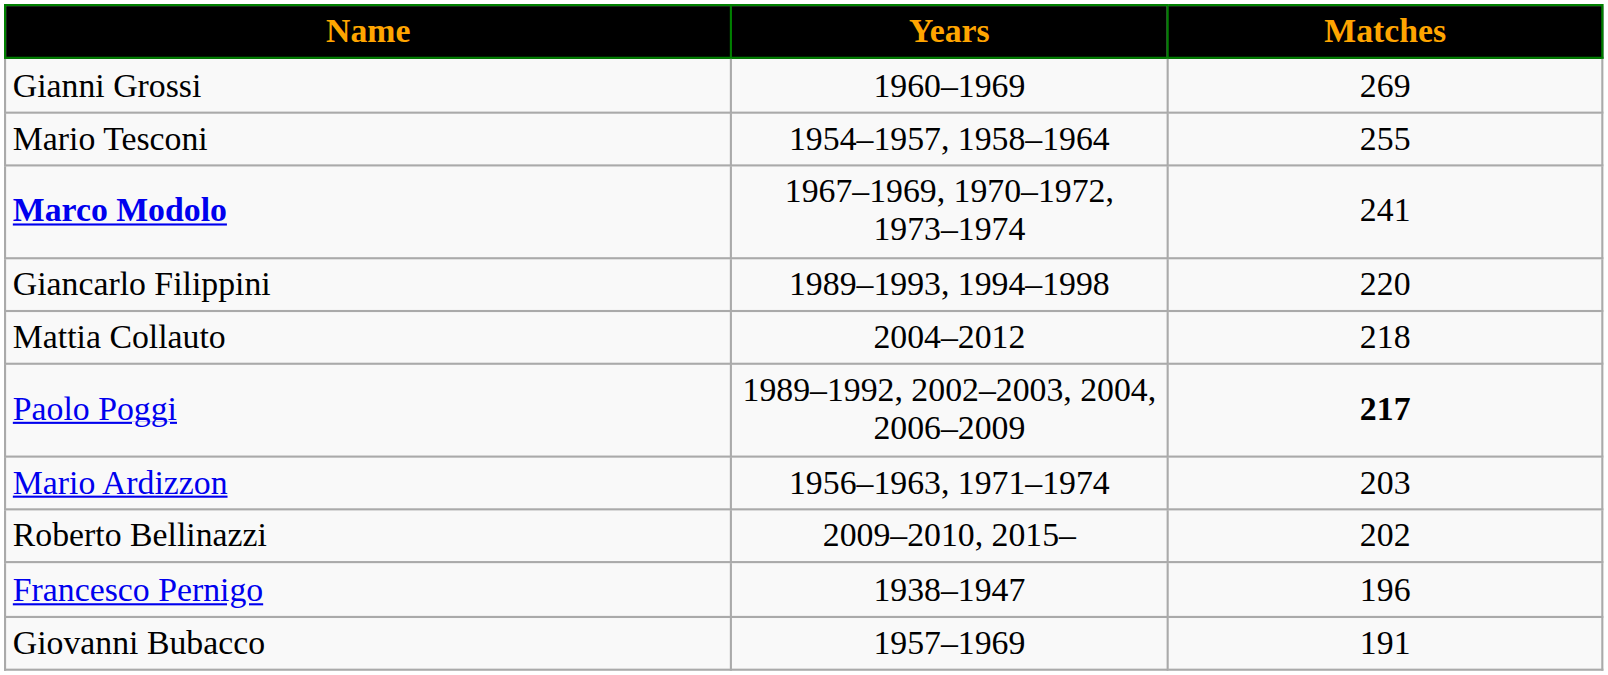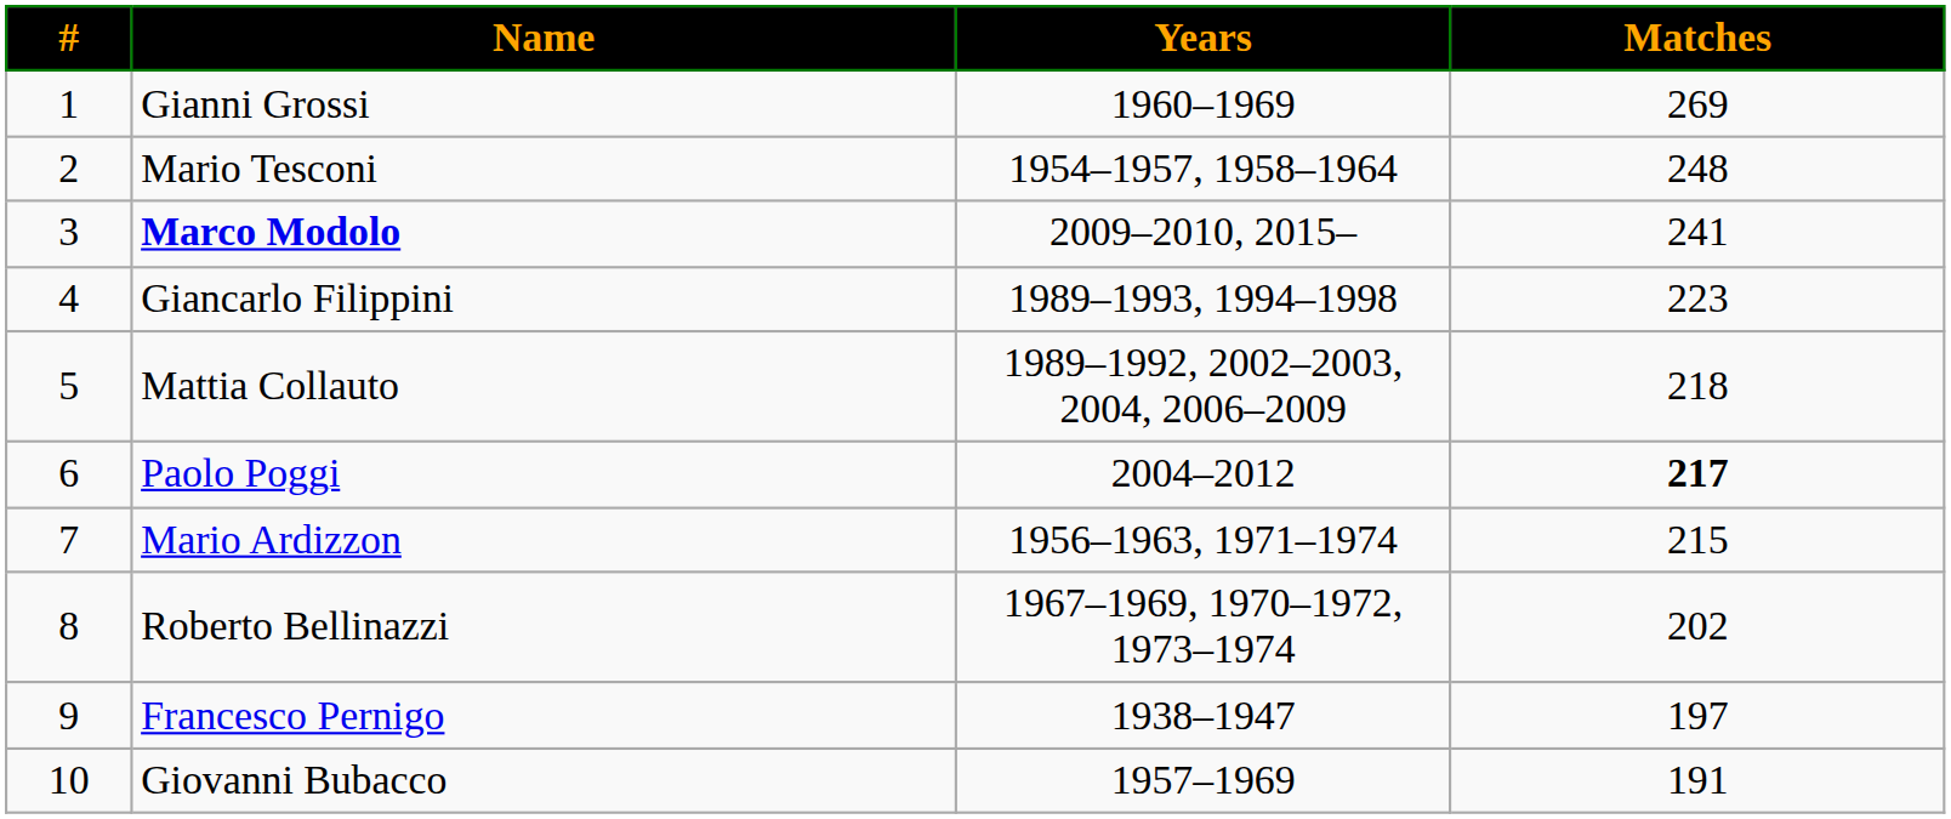 <table class="wikitable sortable" style="text-align: center;" width=60%;>
 <tr>
+<th width=3%  style="background:#000000;color:orange;border:1px solid green;">#</th>
 <th width=20% style="background:#000000;color:orange;border:1px solid green;">Name</th>
 <th width=12% style="background:#000000;color:orange;border:1px solid green;">Years</th>
 <th width=12% style="background:#000000;color:orange;border:1px solid green;">Matches</th>
 </tr>
 <tr>
+<td>1</td>
 <td style="text-align:left;"> Gianni Grossi</td>
 <td>1960–1969</td>
 <td>269</td>
 </tr>
 <tr>
+<td>2</td>
 <td style="text-align:left;"> Mario Tesconi</td>
 <td>1954–1957, 1958–1964</td>
-<td>255</td>
+<td>248</td>
 </tr>
 <tr>
+<td>3</td>
 <td style="text-align:left;"> <strong><a href='#'>Marco Modolo</a></strong></td>
-<td>1967–1969, 1970–1972, 1973–1974</td>
+<td>2009–2010, 2015–</td>
 <td>241</td>
 </tr>
 <tr>
+<td>4</td>
 <td style="text-align:left;"> Giancarlo Filippini</td>
 <td>1989–1993, 1994–1998</td>
-<td>220</td>
+<td>223</td>
 </tr>
 <tr>
+<td>5</td>
 <td style="text-align:left;"> Mattia Collauto</td>
-<td>2004–2012</td>
+<td>1989–1992, 2002–2003, 2004, 2006–2009</td>
 <td>218</td>
 </tr>
 <tr>
+<td>6</td>
 <td style="text-align:left;"> <a href='#'>Paolo Poggi</a></td>
-<td>1989–1992, 2002–2003, 2004, 2006–2009</td>
+<td>2004–2012</td>
 <td><strong>217</strong></td>
 </tr>
 <tr>
+<td>7</td>
 <td style="text-align:left;"> <a href='#'>Mario Ardizzon</a></td>
 <td>1956–1963, 1971–1974</td>
-<td>203</td>
+<td>215</td>
 </tr>
 <tr>
+<td>8</td>
 <td style="text-align:left;"> Roberto Bellinazzi</td>
-<td>2009–2010, 2015–</td>
+<td>1967–1969, 1970–1972, 1973–1974</td>
 <td>202</td>
 </tr>
 <tr>
+<td>9</td>
 <td style="text-align:left;"> <a href='#'>Francesco Pernigo</a></td>
 <td>1938–1947</td>
-<td>196</td>
+<td>197</td>
 </tr>
 <tr>
+<td>10</td>
 <td style="text-align:left;"> Giovanni Bubacco</td>
 <td>1957–1969</td>
 <td>191</td>
 </tr>
 </table>
